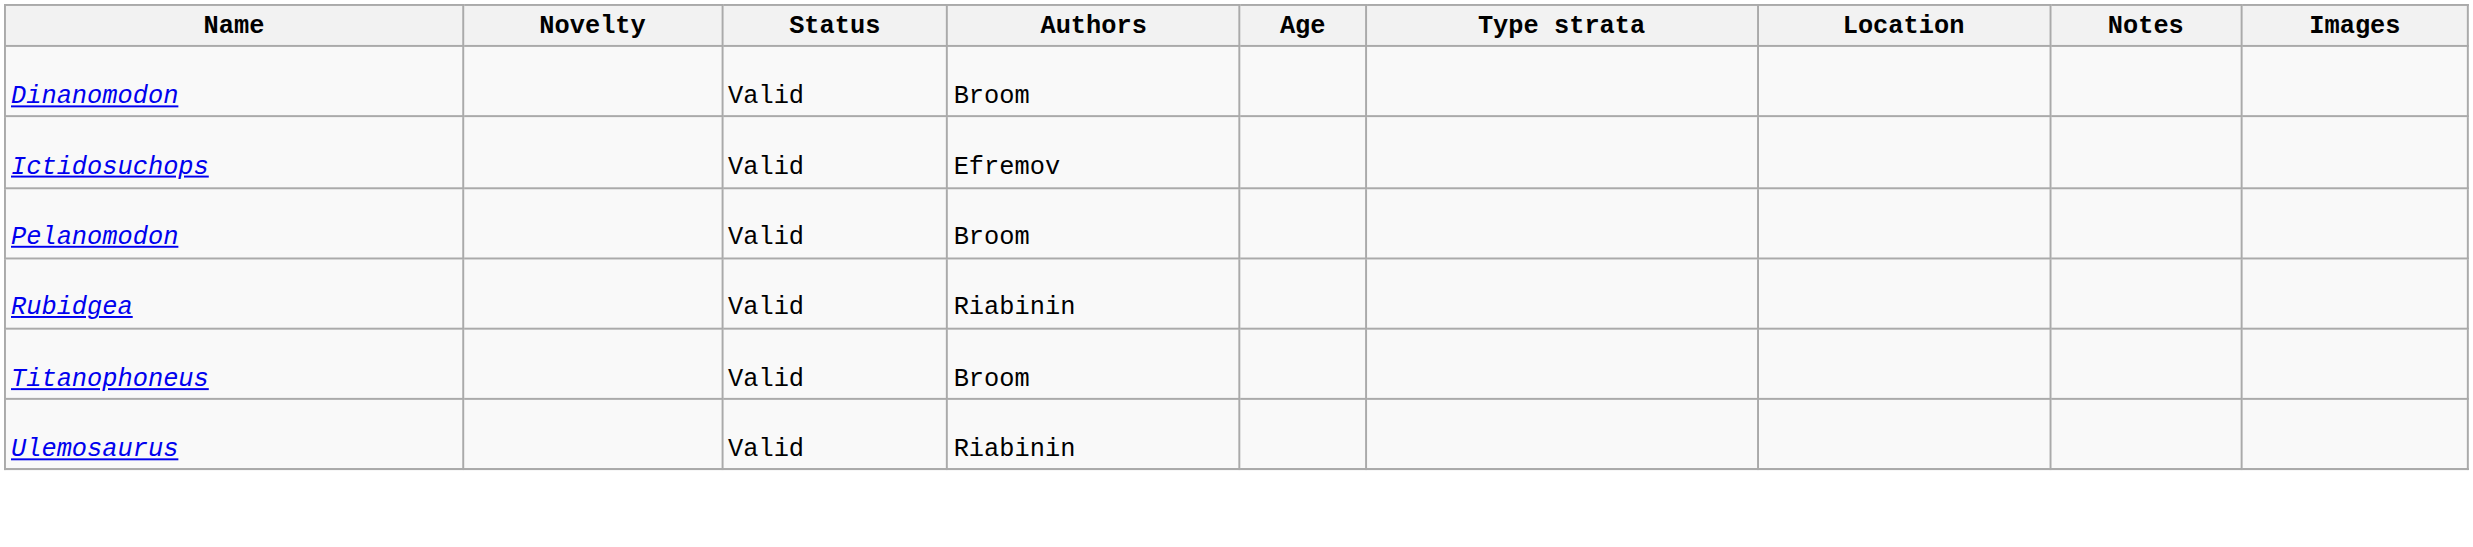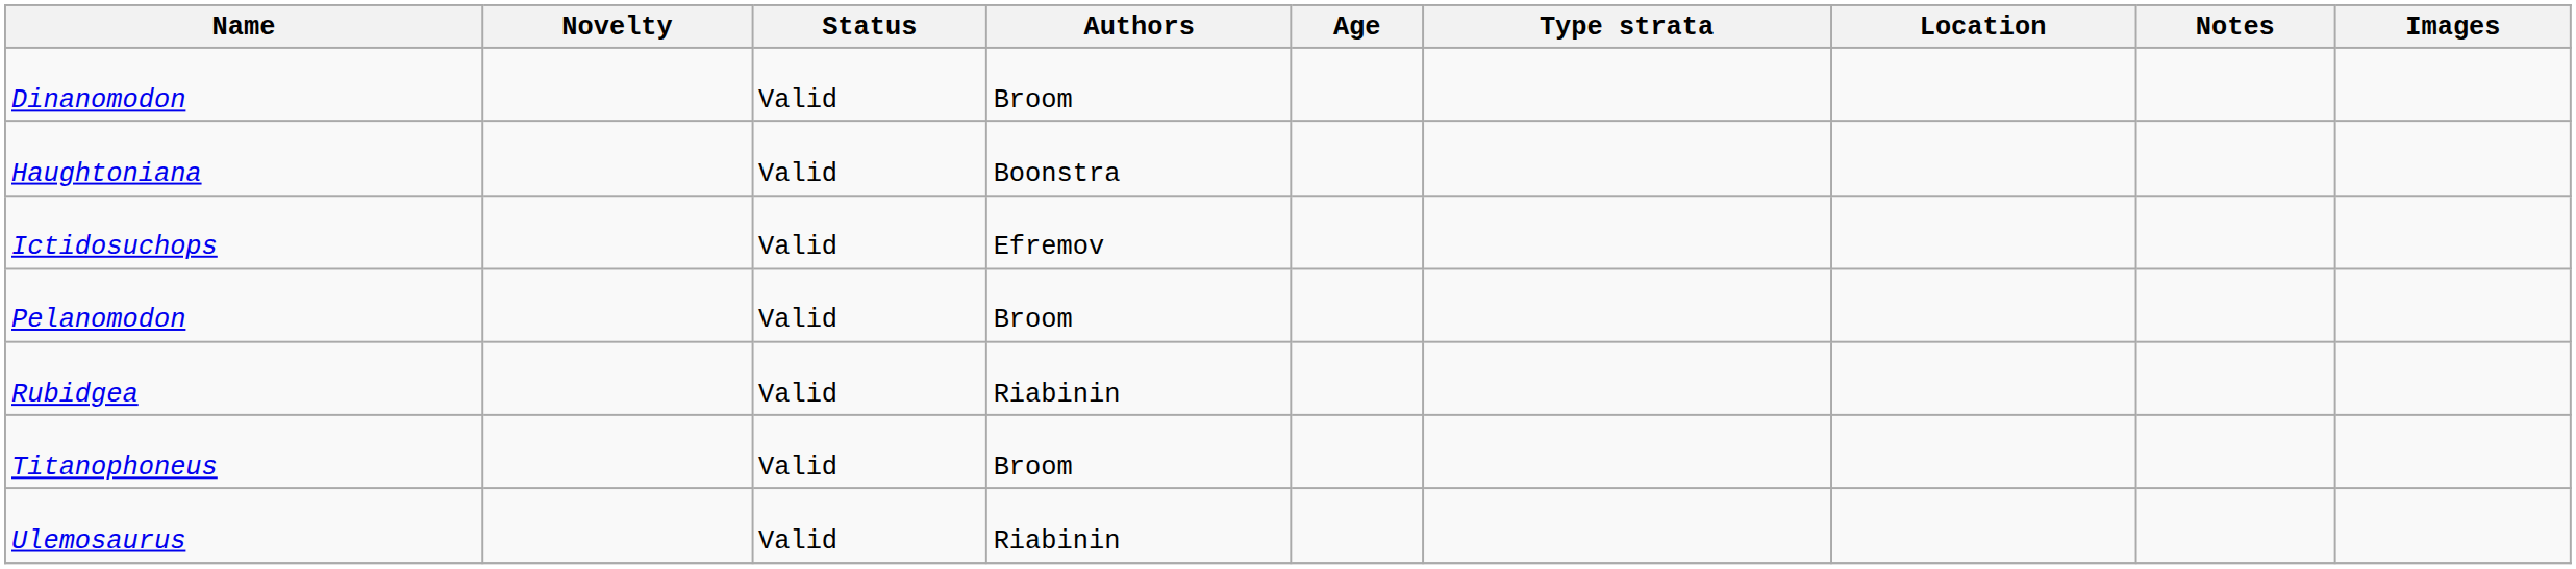 <table class="wikitable sortable" align="center" width="100%">
 <tr>
 <th>Name</th>
 <th>Novelty</th>
 <th>Status</th>
 <th>Authors</th>
 <th>Age</th>
 <th>Type strata</th>
 <th>Location</th>
 <th>Notes</th>
 <th>Images</th>
 </tr>
 <tr>
 <td><br><em><a href='#'>Dinanomodon</a></em></td>
 <td></td>
 <td><br>Valid</td>
 <td><br>Broom</td>
 <td></td>
 <td></td>
 <td><br></td>
+<td></td>
+<td></td>
+</tr>
+<tr>
+<td><br><em><a href='#'>Haughtoniana</a></em></td>
+<td></td>
+<td><br>Valid</td>
+<td><br>Boonstra</td>
+<td></td>
+<td></td>
+<td></td>
 <td></td>
 <td></td>
 </tr>
 <tr>
 <td><br><em><a href='#'>Ictidosuchops</a></em></td>
 <td></td>
 <td><br>Valid</td>
 <td><br>Efremov</td>
 <td></td>
 <td></td>
 <td><br></td>
 <td></td>
 <td></td>
 </tr>
 <tr>
 <td><br><em><a href='#'>Pelanomodon</a></em></td>
 <td></td>
 <td><br>Valid</td>
 <td><br>Broom</td>
 <td></td>
 <td></td>
 <td><br></td>
 <td></td>
 <td><br></td>
 </tr>
 <tr>
 <td><br><em><a href='#'>Rubidgea</a></em></td>
 <td></td>
 <td><br>Valid</td>
 <td><br>Riabinin</td>
 <td></td>
 <td></td>
 <td><br></td>
 <td></td>
 <td><br></td>
 </tr>
 <tr>
 <td><br><em><a href='#'>Titanophoneus</a></em></td>
 <td></td>
 <td><br>Valid</td>
 <td><br>Broom</td>
 <td></td>
 <td></td>
 <td><br></td>
 <td></td>
 <td><br></td>
 </tr>
 <tr>
 <td><br><em><a href='#'>Ulemosaurus</a></em></td>
 <td></td>
 <td><br>Valid</td>
 <td><br>Riabinin</td>
 <td></td>
 <td></td>
 <td><br></td>
 <td></td>
 <td><br></td>
 </tr>
 <tr>
 </tr>
 </table>
